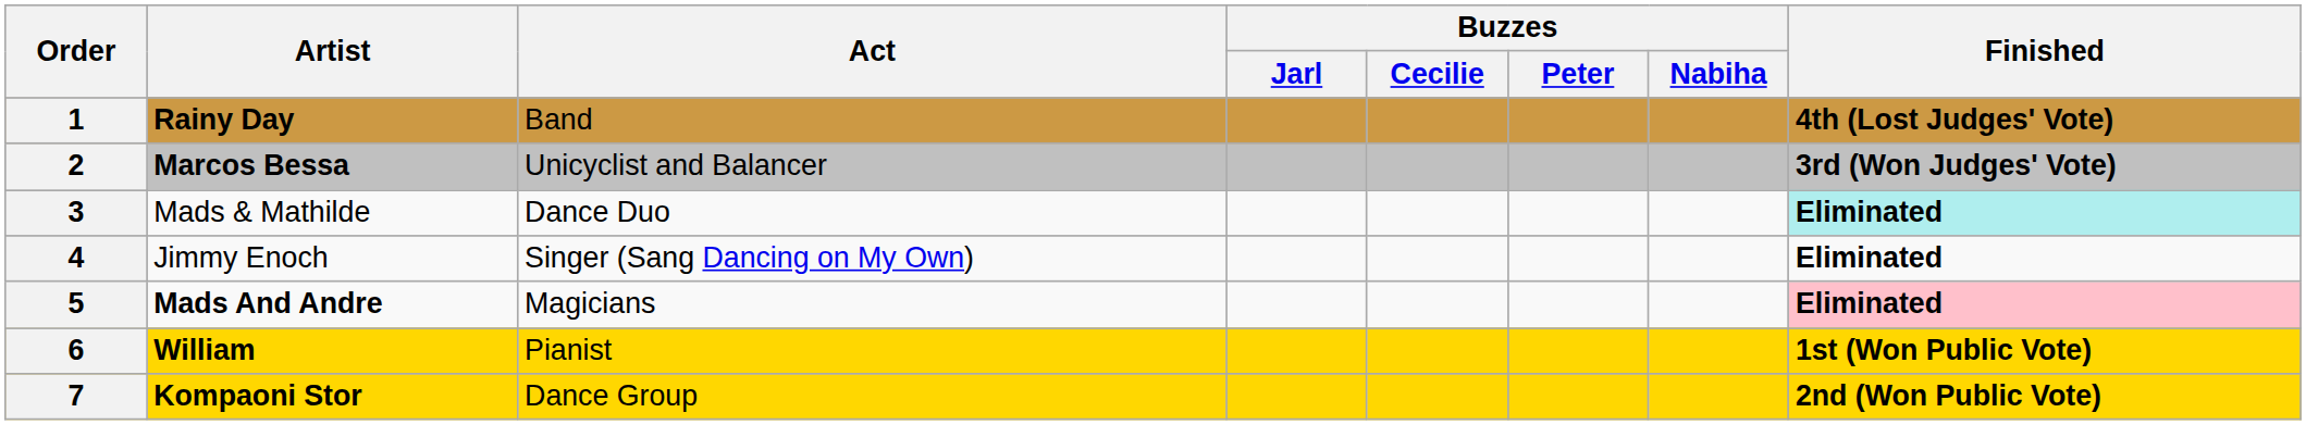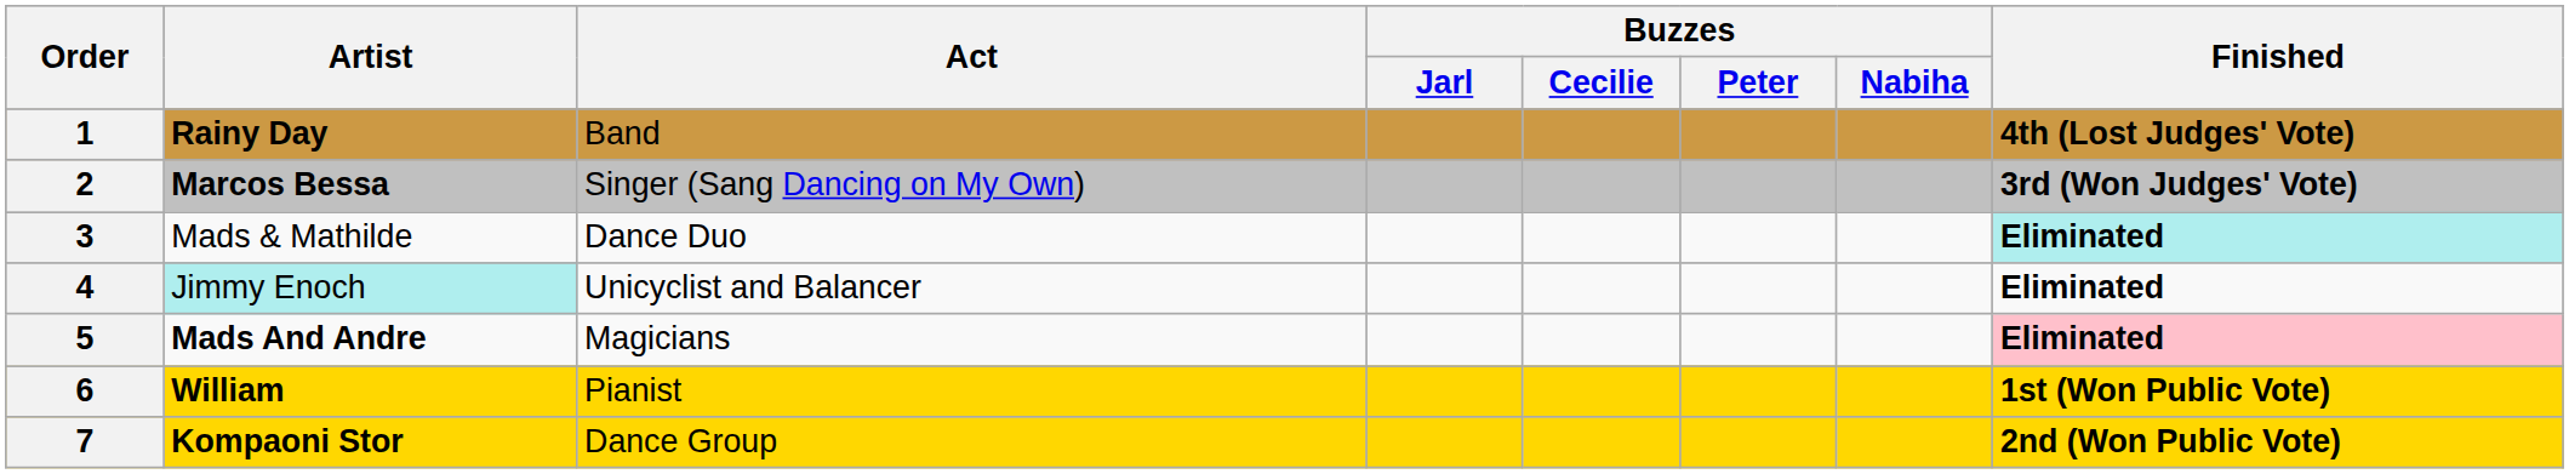 <table class="wikitable sortable" width="100%">
 <tr>
 <th rowspan="2">Order</th>
 <th rowspan="2" class="unsortable">Artist</th>
 <th rowspan="2" class="unsortable">Act</th>
 <th colspan="4" class="unsortable">Buzzes</th>
 <th rowspan="2">Finished</th>
 </tr>
 <tr>
 <th width="70"><a href='#'>Jarl</a></th>
 <th width="70"><a href='#'>Cecilie</a></th>
 <th width="70"><a href='#'>Peter</a></th>
 <th width="70"><a href='#'>Nabiha</a></th>
 </tr>
 <tr style="background:#c94;">
 <th>1</th>
 <td><strong>Rainy Day</strong></td>
 <td>Band</td>
 <td align="center"></td>
 <td></td>
 <td></td>
 <td></td>
 <td><strong>4th (Lost Judges' Vote)</strong></td>
 </tr>
 <tr style="background:silver;">
 <th>2</th>
 <td><strong>Marcos Bessa</strong></td>
-<td>Unicyclist and Balancer</td>
+<td>Singer (Sang <a href='#'>Dancing on My Own</a>)</td>
 <td></td>
 <td align="center"></td>
 <td align="center"></td>
 <td align="center"></td>
 <td><strong>3rd (Won Judges' Vote)</strong></td>
 </tr>
 <tr>
 <th>3</th>
 <td>Mads & Mathilde</td>
 <td>Dance Duo</td>
 <td></td>
 <td></td>
 <td></td>
 <td></td>
 <td style="background: paleturquoise;"><strong>Eliminated</strong></td>
 </tr>
 <tr>
 <th>4</th>
-<td>Jimmy Enoch</td>
-<td>Singer (Sang <a href='#'>Dancing on My Own</a>)</td>
+<td style="background: paleturquoise;">Jimmy Enoch</td>
+<td>Unicyclist and Balancer</td>
 <td></td>
 <td></td>
 <td></td>
 <td></td>
 <td><strong>Eliminated</strong></td>
 </tr>
 <tr>
 <th>5</th>
 <td><strong>Mads And Andre</strong></td>
 <td>Magicians</td>
 <td></td>
 <td></td>
 <td></td>
 <td></td>
 <td style="background: pink;"><strong>Eliminated</strong></td>
 </tr>
 <tr style="background:gold;">
 <th>6</th>
 <td><strong>William</strong></td>
 <td>Pianist</td>
 <td></td>
 <td></td>
 <td></td>
 <td></td>
 <td><strong>1st (Won Public Vote)</strong></td>
 </tr>
 <tr style="background:gold;">
 <th>7</th>
 <td><strong>Kompaoni Stor</strong></td>
 <td>Dance Group</td>
 <td></td>
 <td></td>
 <td></td>
 <td></td>
 <td><strong>2nd (Won Public Vote)</strong></td>
 </tr>
 </table>
